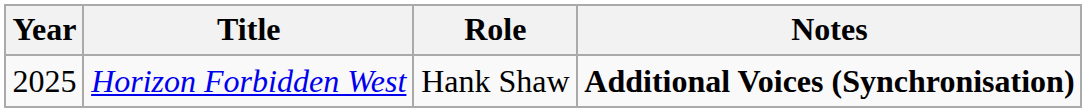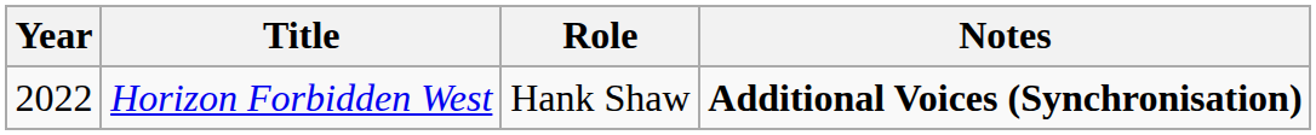 <table class="wikitable">
 <tr>
 <th>Year</th>
 <th>Title</th>
 <th>Role</th>
 <th>Notes</th>
 </tr>
 <tr>
-<td>2025</td>
+<td>2022</td>
 <td><em><a href='#'>Horizon Forbidden West</a></em></td>
 <td>Hank Shaw</td>
 <td><strong>Additional Voices (Synchronisation)</strong></td>
 </tr>
 <tr>
 </tr>
 </table>
